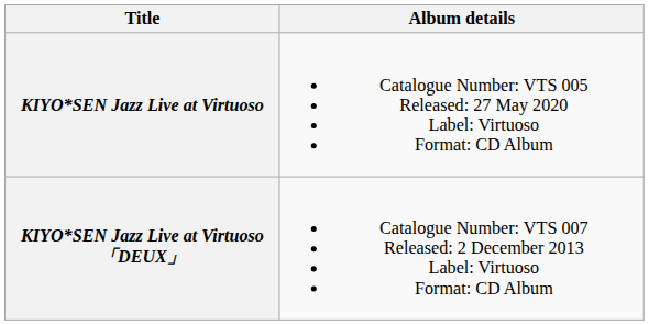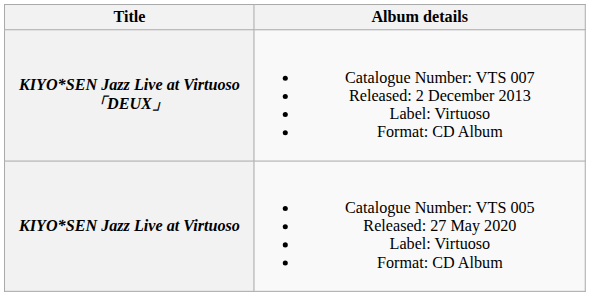 <table class="wikitable plainrowheaders" style="text-align:center;">
 <tr>
 <th scope="col" style="width:15em;">Title</th>
 <th scope="col" style="width:20em;">Album details</th>
 </tr>
 <tr>
+<th scope="row"><em>KIYO*SEN Jazz Live at Virtuoso 「DEUX」</em></th>
+<td><br><ul><li>Catalogue Number: VTS 007</li><li>Released: 2 December 2013</li><li>Label: Virtuoso</li><li>Format: CD Album</li></ul></td>
+</tr>
+<tr>
 <th scope="row"><em>KIYO*SEN Jazz Live at Virtuoso</em></th>
 <td><br><ul><li>Catalogue Number: VTS 005</li><li>Released: 27 May 2020</li><li>Label: Virtuoso</li><li>Format: CD Album</li></ul></td>
 </tr>
-<tr>
-<th scope="row"><em>KIYO*SEN Jazz Live at Virtuoso 「DEUX」</em></th>
-<td><br><ul><li>Catalogue Number: VTS 007</li><li>Released: 2 December 2013</li><li>Label: Virtuoso</li><li>Format: CD Album</li></ul></td>
-</tr>
 </table>
